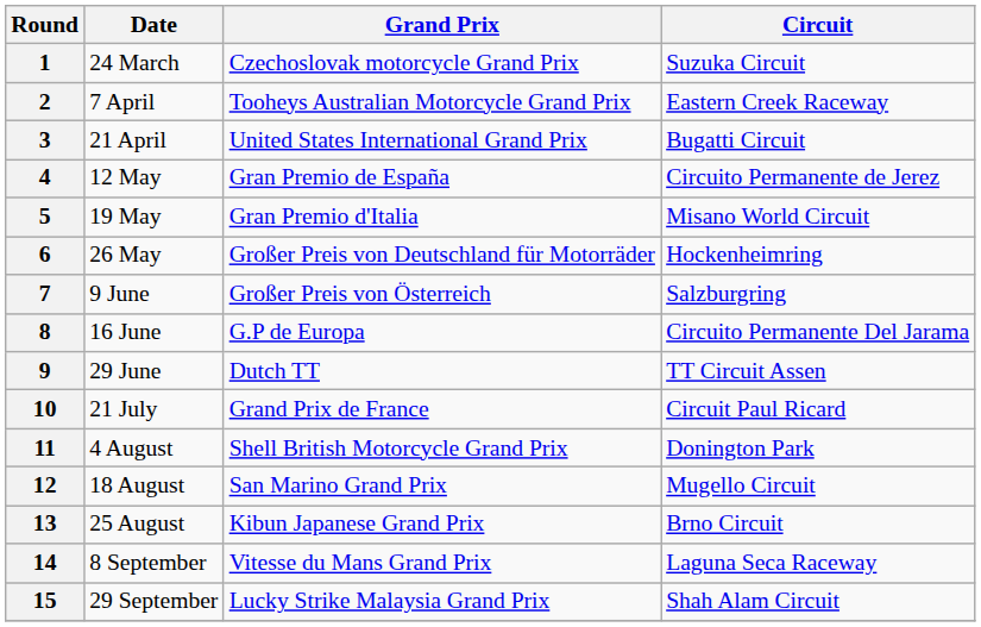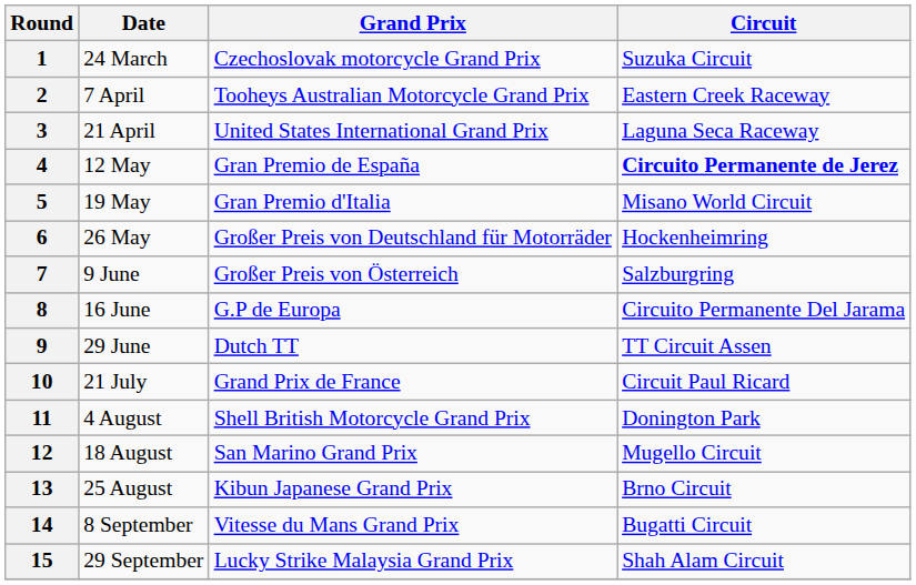 <table class="wikitable" style="font-size: 85%;">
 <tr>
 <th>Round</th>
 <th>Date</th>
 <th><a href='#'>Grand Prix</a></th>
 <th><a href='#'>Circuit</a></th>
 </tr>
 <tr>
 <th>1</th>
 <td>24 March</td>
 <td> <a href='#'>Czechoslovak motorcycle Grand Prix</a></td>
 <td><a href='#'>Suzuka Circuit</a></td>
 </tr>
 <tr>
 <th>2</th>
 <td>7 April</td>
 <td> <a href='#'>Tooheys Australian Motorcycle Grand Prix</a></td>
 <td><a href='#'>Eastern Creek Raceway</a></td>
 </tr>
 <tr>
 <th>3</th>
 <td>21 April</td>
 <td> <a href='#'>United States International Grand Prix</a></td>
-<td><a href='#'>Bugatti Circuit</a></td>
+<td><a href='#'>Laguna Seca Raceway</a></td>
 </tr>
 <tr>
 <th>4</th>
 <td>12 May</td>
 <td> <a href='#'>Gran Premio de España</a></td>
-<td><a href='#'>Circuito Permanente de Jerez</a></td>
+<td><strong><a href='#'>Circuito Permanente de Jerez</a></strong></td>
 </tr>
 <tr>
 <th>5</th>
 <td>19 May</td>
 <td> <a href='#'>Gran Premio d'Italia</a></td>
 <td><a href='#'>Misano World Circuit</a></td>
 </tr>
 <tr>
 <th>6</th>
 <td>26 May</td>
 <td> <a href='#'>Großer Preis von Deutschland für Motorräder</a></td>
 <td><a href='#'>Hockenheimring</a></td>
 </tr>
 <tr>
 <th>7</th>
 <td>9 June</td>
 <td> <a href='#'>Großer Preis von Österreich</a></td>
 <td><a href='#'>Salzburgring</a></td>
 </tr>
 <tr>
 <th>8</th>
 <td>16 June</td>
 <td> <a href='#'>G.P de Europa</a></td>
 <td><a href='#'>Circuito Permanente Del Jarama</a></td>
 </tr>
 <tr>
 <th>9</th>
 <td>29 June</td>
 <td> <a href='#'>Dutch TT</a></td>
 <td><a href='#'>TT Circuit Assen</a></td>
 </tr>
 <tr>
 <th>10</th>
 <td>21 July</td>
 <td> <a href='#'>Grand Prix de France</a></td>
 <td><a href='#'>Circuit Paul Ricard</a></td>
 </tr>
 <tr>
 <th>11</th>
 <td>4 August</td>
 <td> <a href='#'>Shell British Motorcycle Grand Prix</a></td>
 <td><a href='#'>Donington Park</a></td>
 </tr>
 <tr>
 <th>12</th>
 <td>18 August</td>
 <td> <a href='#'>San Marino Grand Prix</a></td>
 <td><a href='#'>Mugello Circuit</a></td>
 </tr>
 <tr>
 <th>13</th>
 <td>25 August</td>
 <td> <a href='#'>Kibun Japanese Grand Prix</a></td>
 <td><a href='#'>Brno Circuit</a></td>
 </tr>
 <tr>
 <th>14</th>
 <td>8 September</td>
 <td> <a href='#'>Vitesse du Mans Grand Prix</a></td>
-<td><a href='#'>Laguna Seca Raceway</a></td>
+<td><a href='#'>Bugatti Circuit</a></td>
 </tr>
 <tr>
 <th>15</th>
 <td>29 September</td>
 <td> <a href='#'>Lucky Strike Malaysia Grand Prix</a></td>
 <td><a href='#'>Shah Alam Circuit</a></td>
 </tr>
 <tr>
 </tr>
 </table>
